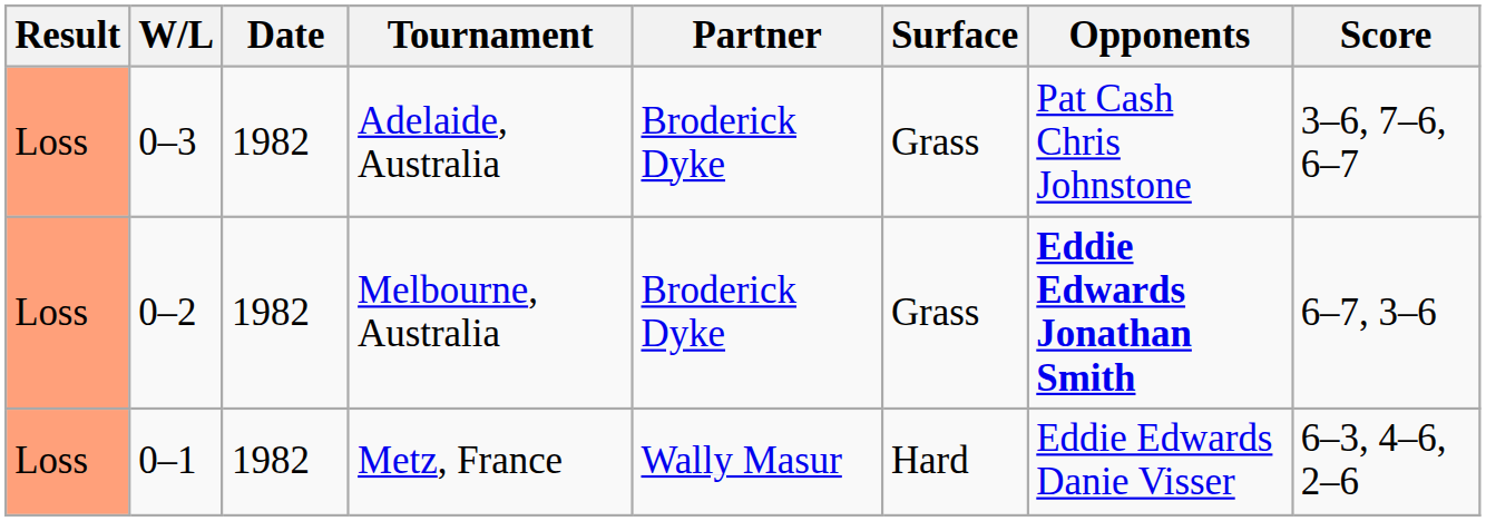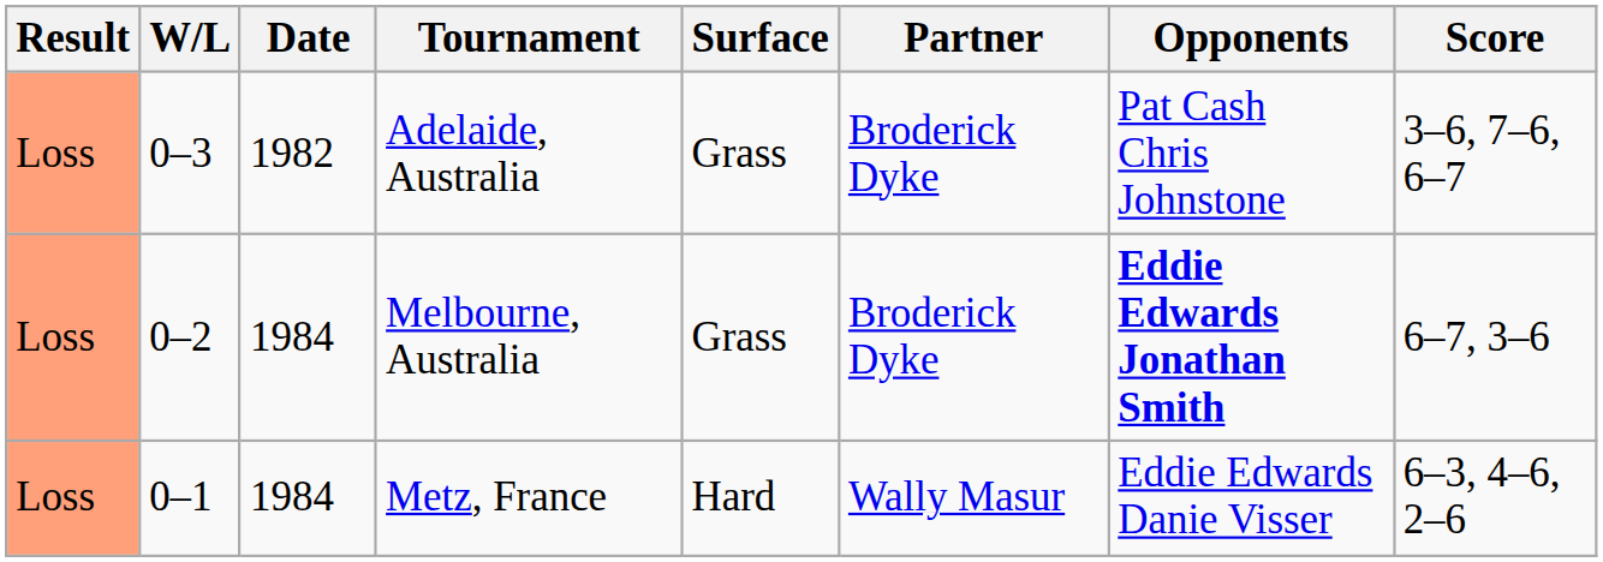 <table class="sortable wikitable">
 <tr>
 <th style="width:40px">Result</th>
 <th style="width:30px" class="unsortable">W/L</th>
 <th style="width:60px">Date</th>
 <th style="width:140px">Tournament</th>
+<th style="width:50px">Surface</th>
 <th style="width:135px">Partner</th>
-<th style="width:50px">Surface</th>
 <th style="width:135px">Opponents</th>
 <th style="width:110px" class="unsortable">Score</th>
 </tr>
 <tr>
 <td style="background:#ffa07a;">Loss</td>
 <td>0–3</td>
 <td>1982</td>
 <td><a href='#'>Adelaide</a>, Australia</td>
+<td>Grass</td>
 <td> <a href='#'>Broderick Dyke</a></td>
-<td>Grass</td>
 <td> <a href='#'>Pat Cash</a> <br>  <a href='#'>Chris Johnstone</a></td>
 <td>3–6, 7–6, 6–7</td>
 </tr>
 <tr>
 <td style="background:#ffa07a;">Loss</td>
 <td>0–2</td>
-<td>1982</td>
+<td>1984</td>
 <td><a href='#'>Melbourne</a>, Australia</td>
+<td>Grass</td>
 <td> <a href='#'>Broderick Dyke</a></td>
-<td>Grass</td>
 <td><strong> <a href='#'>Eddie Edwards</a> <br>  <a href='#'>Jonathan Smith</a></strong></td>
 <td>6–7, 3–6</td>
 </tr>
 <tr>
 <td style="background:#ffa07a;">Loss</td>
 <td>0–1</td>
-<td>1982</td>
+<td>1984</td>
 <td><a href='#'>Metz</a>, France</td>
+<td>Hard</td>
 <td> <a href='#'>Wally Masur</a></td>
-<td>Hard</td>
 <td> <a href='#'>Eddie Edwards</a> <br>  <a href='#'>Danie Visser</a></td>
 <td>6–3, 4–6, 2–6</td>
 </tr>
 </table>
